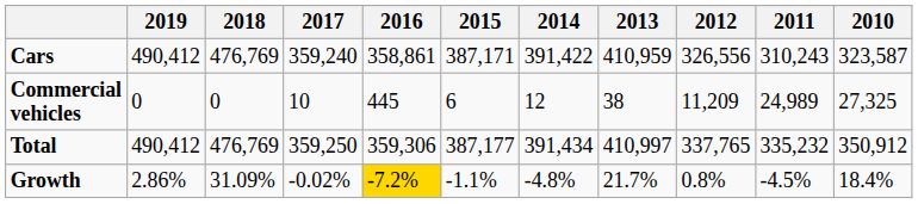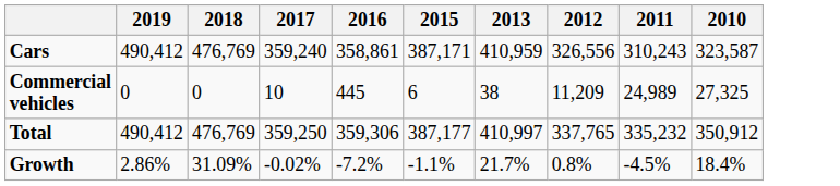 <table class="wikitable">
 <tr>
 <th></th>
 <th>2019 </th>
 <th>2018 </th>
 <th>2017 </th>
 <th>2016 </th>
 <th>2015 </th>
-<th>2014 </th>
 <th>2013 </th>
 <th>2012 </th>
 <th>2011 </th>
 <th>2010 </th>
 </tr>
 <tr>
 <td><strong>Cars</strong></td>
 <td>490,412</td>
 <td>476,769</td>
 <td>359,240</td>
 <td>358,861</td>
 <td>387,171</td>
-<td>391,422</td>
 <td>410,959</td>
 <td>326,556</td>
 <td>310,243</td>
 <td>323,587</td>
 </tr>
 <tr>
 <td><strong>Commercial vehicles</strong></td>
 <td>0</td>
 <td>0</td>
 <td>10</td>
 <td>445</td>
 <td>6</td>
-<td>12</td>
 <td>38</td>
 <td>11,209</td>
 <td>24,989</td>
 <td>27,325</td>
 </tr>
 <tr>
 <td><strong>Total</strong></td>
 <td>490,412</td>
 <td>476,769</td>
 <td>359,250</td>
 <td>359,306</td>
 <td>387,177</td>
-<td>391,434</td>
 <td>410,997</td>
 <td>337,765</td>
 <td>335,232</td>
 <td>350,912</td>
 </tr>
 <tr>
 <td><strong>Growth</strong></td>
 <td>2.86%</td>
 <td>31.09%</td>
 <td>-0.02%</td>
-<td style="background: gold;">-7.2%</td>
+<td>-7.2%</td>
 <td>-1.1%</td>
-<td>-4.8%</td>
 <td>21.7%</td>
 <td>0.8%</td>
 <td>-4.5%</td>
 <td>18.4%</td>
 </tr>
 </table>
